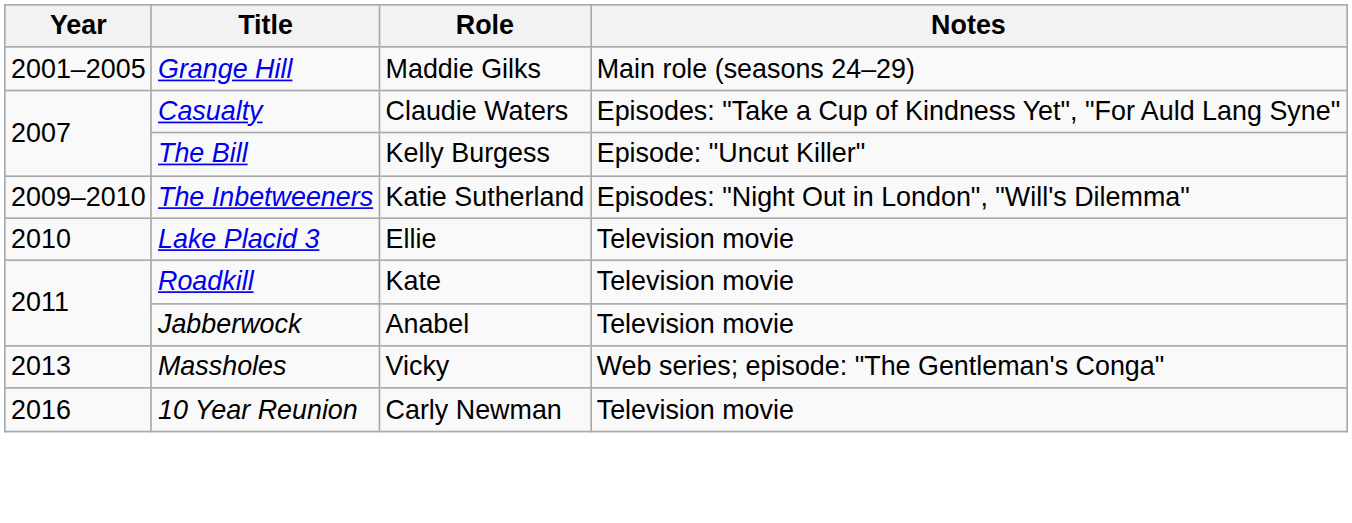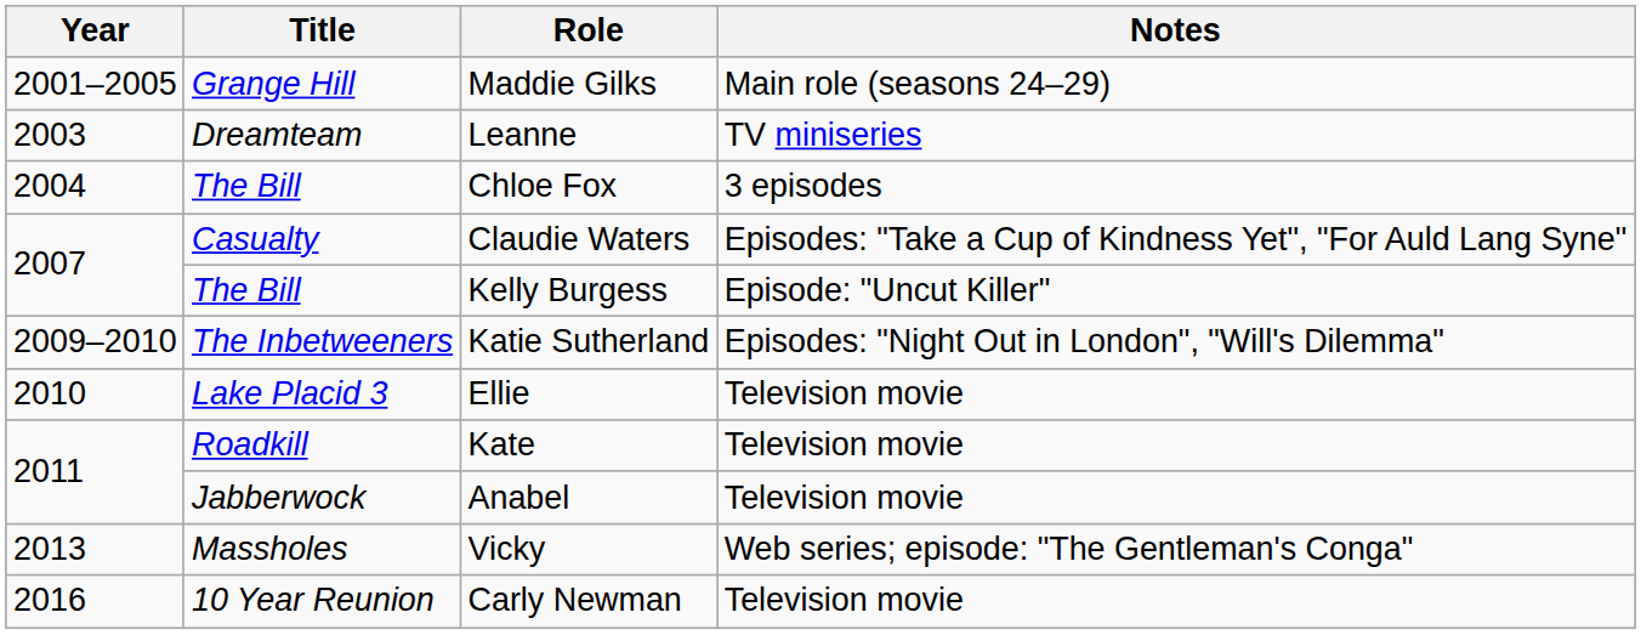 <table class="wikitable">
 <tr>
 <th>Year</th>
 <th>Title</th>
 <th>Role</th>
 <th>Notes</th>
 </tr>
 <tr>
 <td>2001–2005</td>
 <td><em><a href='#'>Grange Hill</a></em></td>
 <td>Maddie Gilks</td>
 <td>Main role (seasons 24–29)</td>
+</tr>
+<tr>
+<td>2003</td>
+<td><em>Dreamteam</em></td>
+<td>Leanne</td>
+<td>TV <a href='#'>miniseries</a></td>
+</tr>
+<tr>
+<td>2004</td>
+<td><em><a href='#'>The Bill</a></em></td>
+<td>Chloe Fox</td>
+<td>3 episodes</td>
 </tr>
 <tr>
 <td rowspan="2">2007</td>
 <td><em><a href='#'>Casualty</a></em></td>
 <td>Claudie Waters</td>
 <td>Episodes: "Take a Cup of Kindness Yet", "For Auld Lang Syne"</td>
 </tr>
 <tr>
 <td><em><a href='#'>The Bill</a></em></td>
 <td>Kelly Burgess</td>
 <td>Episode: "Uncut Killer"</td>
 </tr>
 <tr>
 <td>2009–2010</td>
 <td><em><a href='#'>The Inbetweeners</a></em></td>
 <td>Katie Sutherland</td>
 <td>Episodes: "Night Out in London", "Will's Dilemma"</td>
 </tr>
 <tr>
 <td>2010</td>
 <td><em><a href='#'>Lake Placid 3</a></em></td>
 <td>Ellie</td>
 <td>Television movie</td>
 </tr>
 <tr>
 <td rowspan="2">2011</td>
 <td><em><a href='#'>Roadkill</a></em></td>
 <td>Kate</td>
 <td>Television movie</td>
 </tr>
 <tr>
 <td><em>Jabberwock</em></td>
 <td>Anabel</td>
 <td>Television movie</td>
 </tr>
 <tr>
 <td>2013</td>
 <td><em>Massholes</em></td>
 <td>Vicky</td>
 <td>Web series; episode: "The Gentleman's Conga"</td>
 </tr>
 <tr>
 <td>2016</td>
 <td><em>10 Year Reunion</em></td>
 <td>Carly Newman</td>
 <td>Television movie</td>
 </tr>
 </table>
